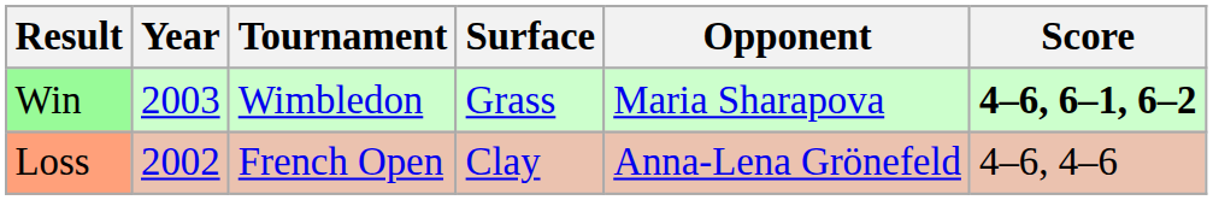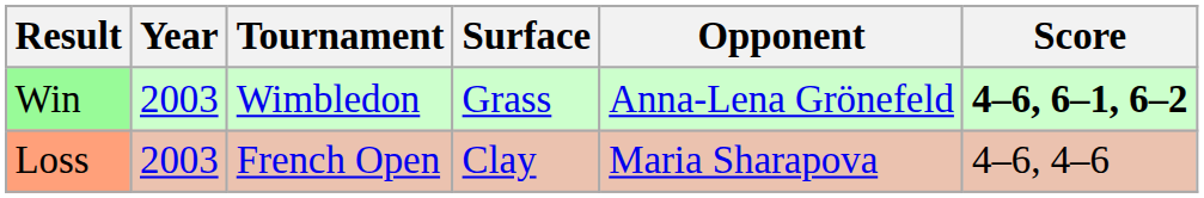 <table class="sortable wikitable">
 <tr>
 <th>Result</th>
 <th>Year</th>
 <th>Tournament</th>
 <th>Surface</th>
 <th>Opponent</th>
 <th class="unsortable">Score</th>
 </tr>
 <tr style="background:#CCFFCC;">
 <td style="background:#98fb98;">Win</td>
 <td><a href='#'>2003</a></td>
 <td><a href='#'>Wimbledon</a></td>
 <td><a href='#'>Grass</a></td>
-<td> <a href='#'>Maria Sharapova</a></td>
+<td> <a href='#'>Anna-Lena Grönefeld</a></td>
 <td><strong>4–6, 6–1, 6–2</strong></td>
 </tr>
 <tr style="background:#ebc2af;">
 <td style="background:#ffa07a;">Loss</td>
-<td><a href='#'>2002</a></td>
+<td><a href='#'>2003</a></td>
 <td><a href='#'>French Open</a></td>
 <td><a href='#'>Clay</a></td>
-<td> <a href='#'>Anna-Lena Grönefeld</a></td>
+<td> <a href='#'>Maria Sharapova</a></td>
 <td>4–6, 4–6</td>
 </tr>
 </table>
